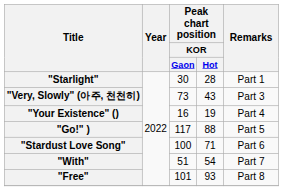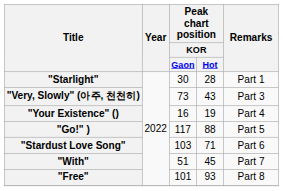 <table class="wikitable plainrowheaders" style="text-align:center;">
 <tr>
 <th scope="col" rowspan="3">Title</th>
 <th scope="col" rowspan="3" style="width:2em;">Year</th>
 <th scope="col" colspan="2">Peak chart position</th>
 <th scope="col" rowspan="3" style="width:5em;">Remarks</th>
 </tr>
 <tr>
 <th scope="col" colspan="2" style="width:2.5em;font-size:90%">KOR</th>
 </tr>
 <tr>
 <th scope="col" style="width:2.5em;font-size:90%"><a href='#'>Gaon</a><br></th>
 <th scope="col" style="width:2.5em;font-size:90%"><a href='#'>Hot</a><br></th>
 </tr>
 <tr>
 <th scope=row>"Starlight" </th>
 <td rowspan="7">2022</td>
 <td>30</td>
 <td>28</td>
 <td>Part 1</td>
 </tr>
 <tr>
 <th scope=row>"Very, Slowly" (아주, 천천히) </th>
 <td>73</td>
 <td>43</td>
 <td>Part 3</td>
 </tr>
 <tr>
 <th scope=row>"Your Existence" () </th>
 <td>16</td>
 <td>19</td>
 <td>Part 4</td>
 </tr>
 <tr>
 <th scope=row>"Go!" )</th>
 <td>117</td>
 <td>88</td>
 <td>Part 5</td>
 </tr>
 <tr>
 <th scope=row>"Stardust Love Song" </th>
-<td>100</td>
+<td>103</td>
 <td>71</td>
 <td>Part 6</td>
 </tr>
 <tr>
 <th scope=row>"With" </th>
 <td>51</td>
-<td>54</td>
+<td>45</td>
 <td>Part 7</td>
 </tr>
 <tr>
 <th scope=row>"Free" </th>
 <td>101</td>
 <td>93</td>
 <td>Part 8</td>
 </tr>
 <tr>
 </tr>
 </table>
